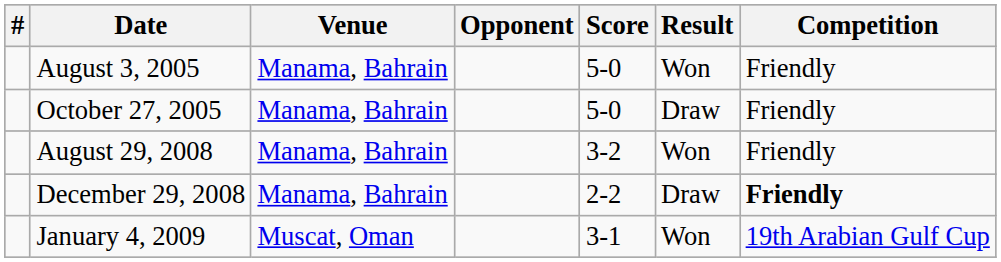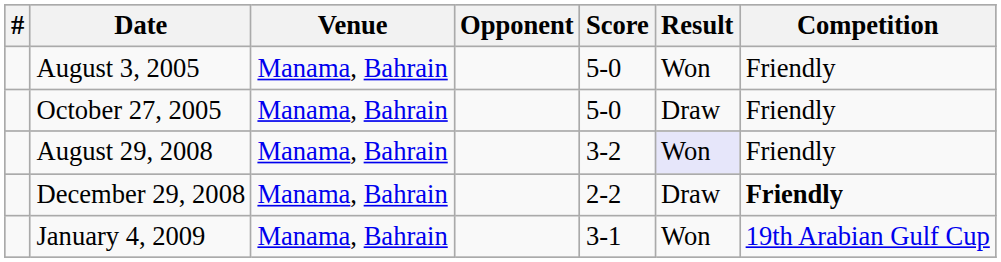 <table class="wikitable">
 <tr>
 <th>#</th>
 <th>Date</th>
 <th>Venue</th>
 <th>Opponent</th>
 <th>Score</th>
 <th>Result</th>
 <th>Competition</th>
 </tr>
 <tr>
 <td></td>
 <td>August 3, 2005</td>
 <td><a href='#'>Manama</a>, <a href='#'>Bahrain</a></td>
 <td></td>
 <td>5-0</td>
 <td>Won</td>
 <td>Friendly</td>
 </tr>
 <tr>
 <td></td>
 <td>October 27, 2005</td>
 <td><a href='#'>Manama</a>, <a href='#'>Bahrain</a></td>
 <td></td>
 <td>5-0</td>
 <td>Draw</td>
 <td>Friendly</td>
 </tr>
 <tr>
 <td></td>
 <td>August 29, 2008</td>
 <td><a href='#'>Manama</a>, <a href='#'>Bahrain</a></td>
 <td></td>
 <td>3-2</td>
-<td>Won</td>
+<td style="background: lavender;">Won</td>
 <td>Friendly</td>
 </tr>
 <tr>
 <td></td>
 <td>December 29, 2008</td>
 <td><a href='#'>Manama</a>, <a href='#'>Bahrain</a></td>
 <td></td>
 <td>2-2</td>
 <td>Draw</td>
 <td><strong>Friendly</strong></td>
 </tr>
 <tr>
 <td></td>
 <td>January 4, 2009</td>
-<td><a href='#'>Muscat</a>, <a href='#'>Oman</a></td>
+<td><a href='#'>Manama</a>, <a href='#'>Bahrain</a></td>
 <td></td>
 <td>3-1</td>
 <td>Won</td>
 <td><a href='#'>19th Arabian Gulf Cup</a></td>
 </tr>
 </table>
